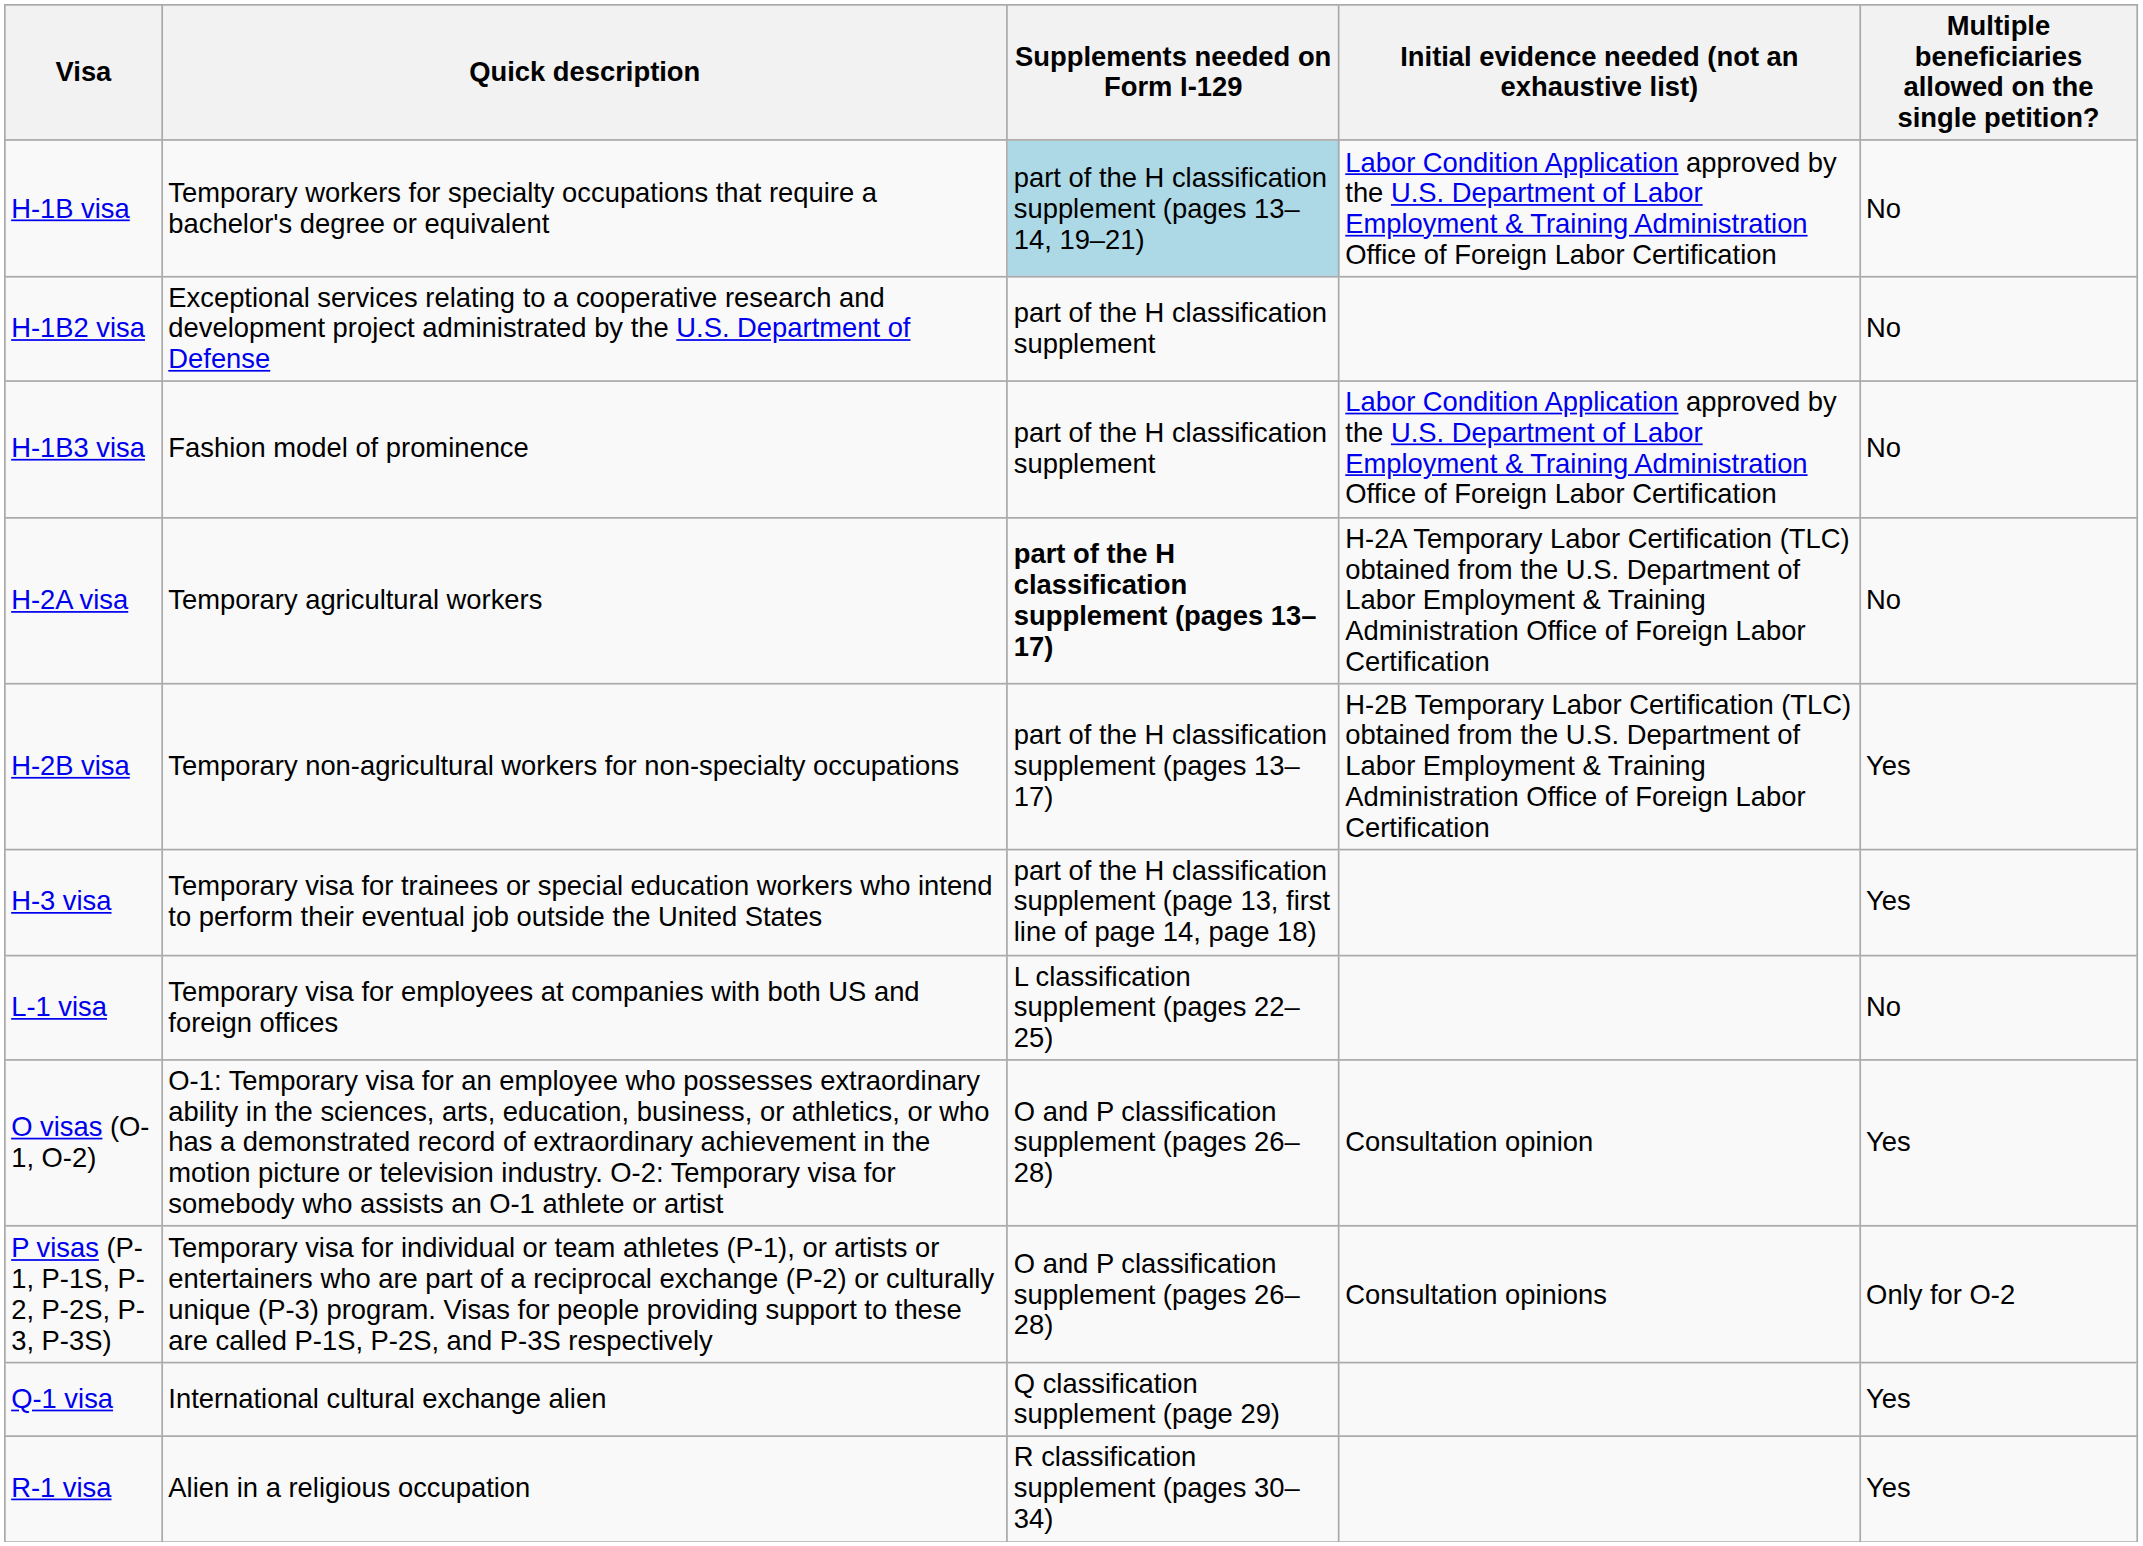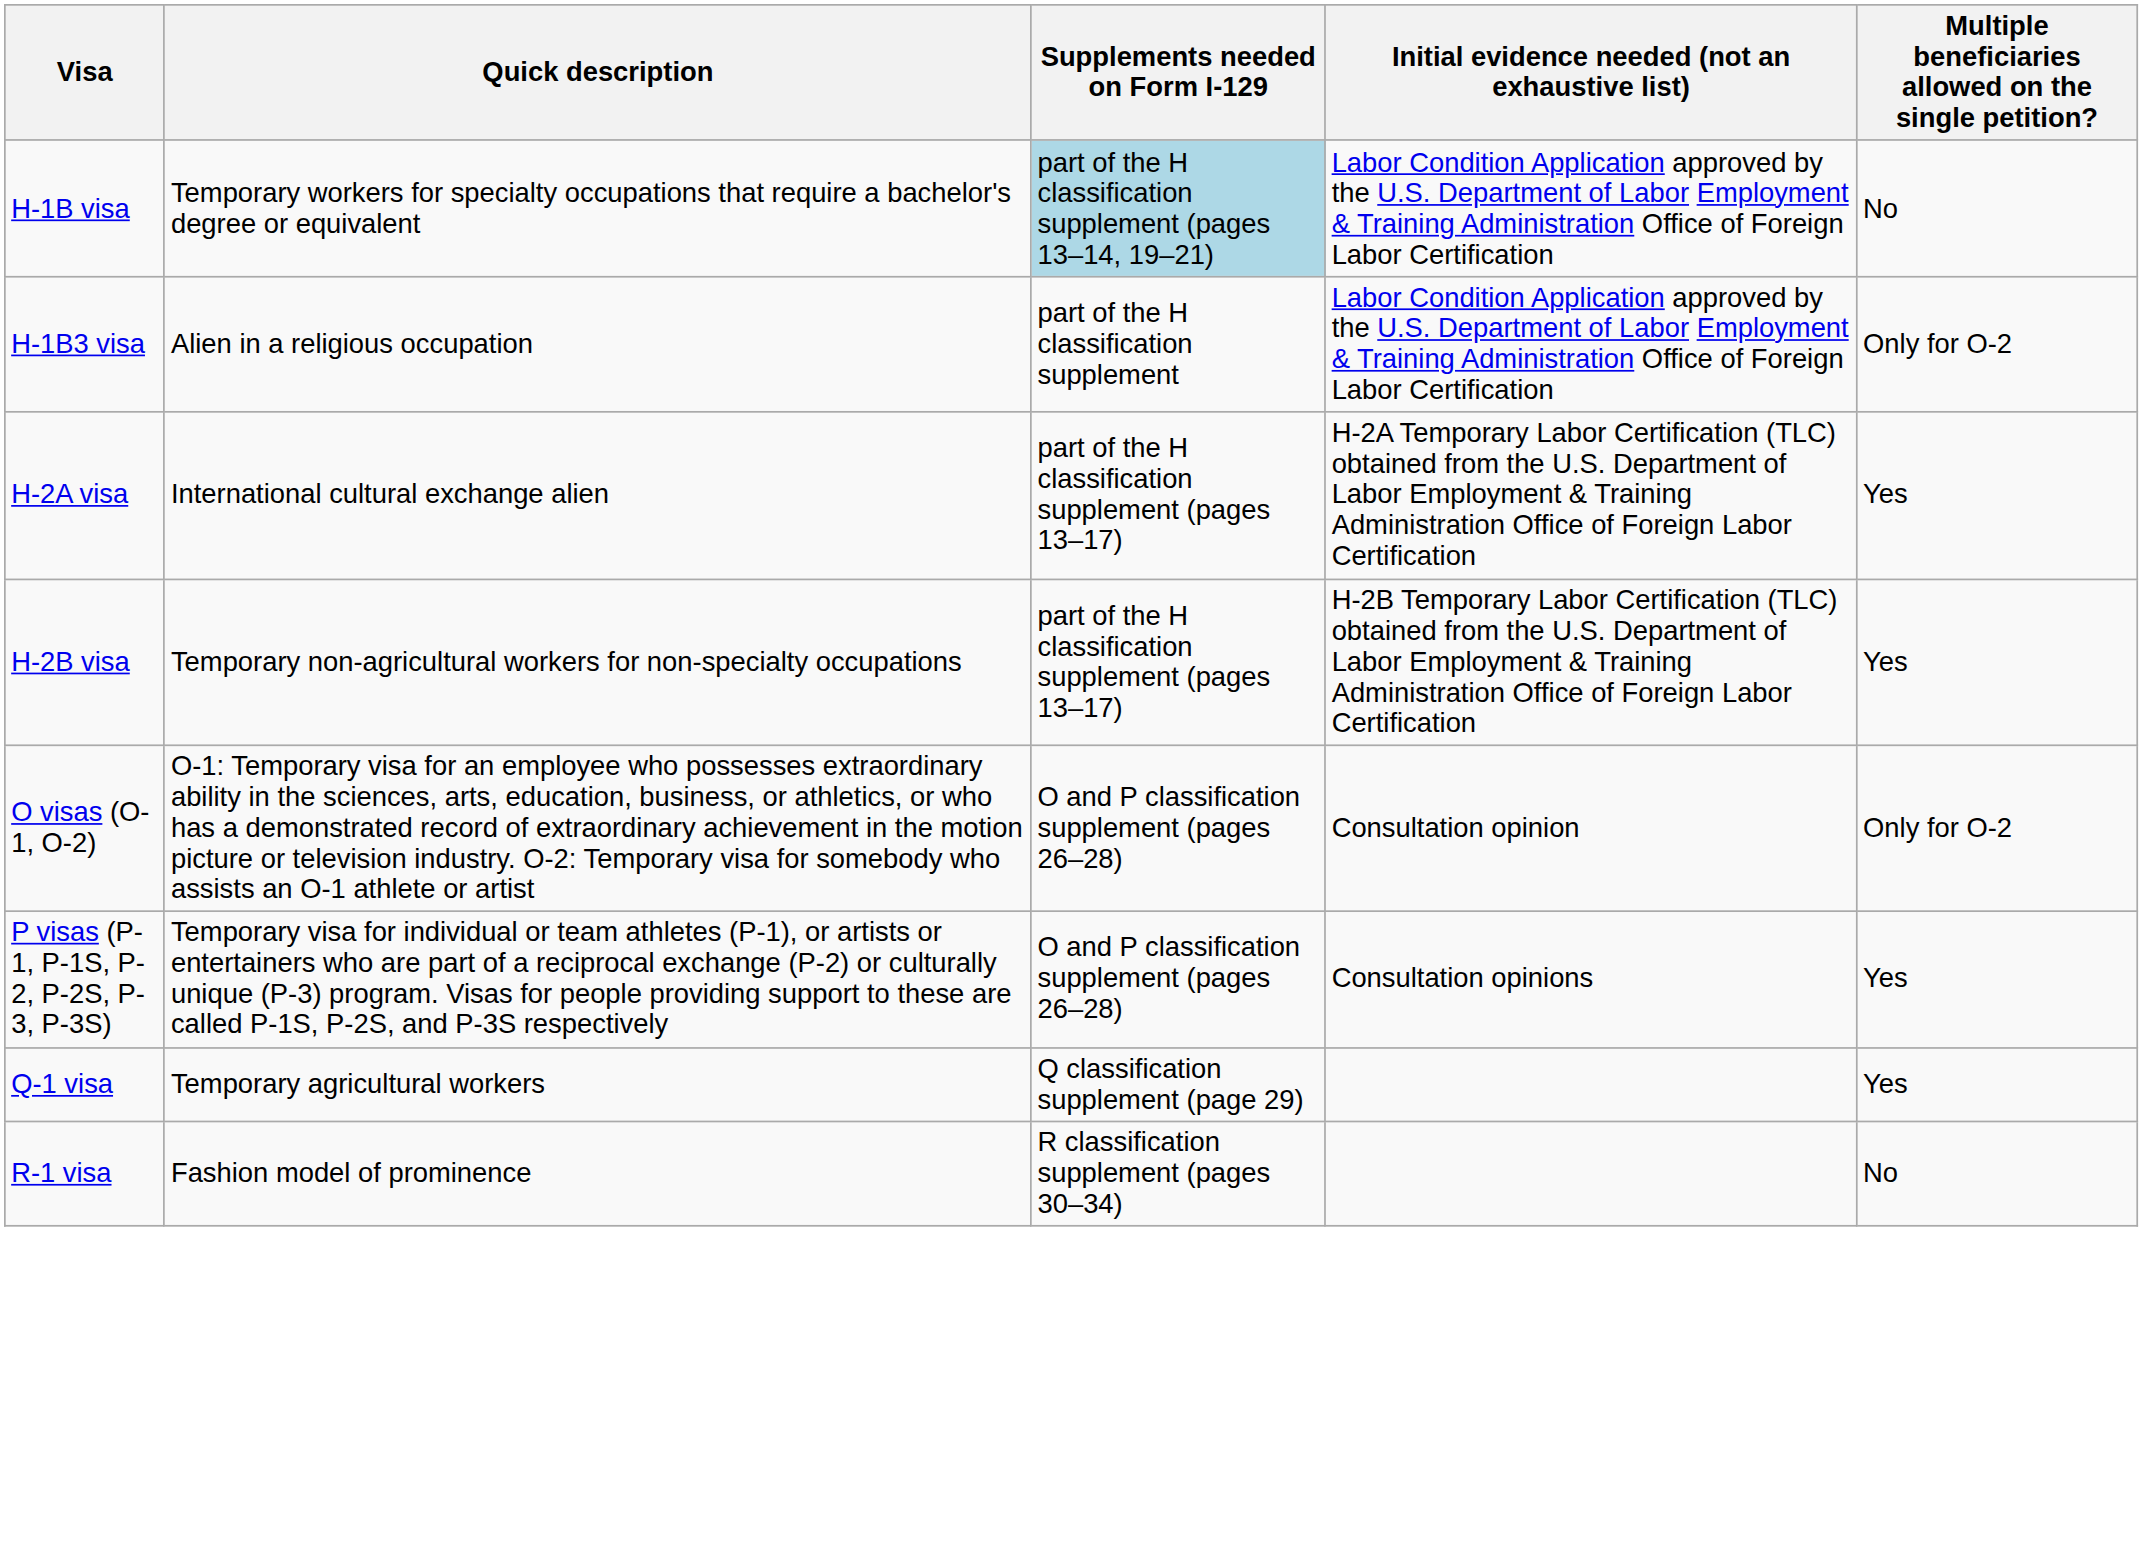 <table class="wikitable">
 <tr>
 <th>Visa</th>
 <th>Quick description</th>
 <th>Supplements needed on Form I-129</th>
 <th>Initial evidence needed (not an exhaustive list)</th>
 <th>Multiple beneficiaries allowed on the single petition?</th>
 </tr>
 <tr>
 <td><a href='#'>H-1B visa</a></td>
 <td>Temporary workers for specialty occupations that require a bachelor's degree or equivalent</td>
 <td style="background: lightblue;">part of the H classification supplement (pages 13–14, 19–21)</td>
 <td><a href='#'>Labor Condition Application</a> approved by the <a href='#'>U.S. Department of Labor</a> <a href='#'>Employment & Training Administration</a> Office of Foreign Labor Certification</td>
 <td>No</td>
 </tr>
 <tr>
-<td><a href='#'>H-1B2 visa</a></td>
-<td>Exceptional services relating to a cooperative research and development project administrated by the <a href='#'>U.S. Department of Defense</a></td>
-<td>part of the H classification supplement</td>
-<td></td>
-<td>No</td>
-</tr>
-<tr>
 <td><a href='#'>H-1B3 visa</a></td>
-<td>Fashion model of prominence</td>
+<td>Alien in a religious occupation</td>
 <td>part of the H classification supplement</td>
 <td><a href='#'>Labor Condition Application</a> approved by the <a href='#'>U.S. Department of Labor</a> <a href='#'>Employment & Training Administration</a> Office of Foreign Labor Certification</td>
-<td>No</td>
+<td>Only for O-2</td>
 </tr>
 <tr>
 <td><a href='#'>H-2A visa</a></td>
-<td>Temporary agricultural workers</td>
-<td><strong>part of the H classification supplement (pages 13–17)</strong></td>
+<td>International cultural exchange alien</td>
+<td>part of the H classification supplement (pages 13–17)</td>
 <td>H-2A Temporary Labor Certification (TLC) obtained from the U.S. Department of Labor Employment & Training Administration Office of Foreign Labor Certification</td>
-<td>No</td>
+<td>Yes</td>
 </tr>
 <tr>
 <td><a href='#'>H-2B visa</a></td>
 <td>Temporary non-agricultural workers for non-specialty occupations</td>
 <td>part of the H classification supplement (pages 13–17)</td>
 <td>H-2B Temporary Labor Certification (TLC) obtained from the U.S. Department of Labor Employment & Training Administration Office of Foreign Labor Certification</td>
 <td>Yes</td>
 </tr>
 <tr>
-<td><a href='#'>H-3 visa</a></td>
-<td>Temporary visa for trainees or special education workers who intend to perform their eventual job outside the United States</td>
-<td>part of the H classification supplement (page 13, first line of page 14, page 18)</td>
-<td></td>
-<td>Yes</td>
-</tr>
-<tr>
-<td><a href='#'>L-1 visa</a></td>
-<td>Temporary visa for employees at companies with both US and foreign offices</td>
-<td>L classification supplement (pages 22–25)</td>
-<td></td>
-<td>No</td>
-</tr>
-<tr>
 <td><a href='#'>O visas</a> (O-1, O-2)</td>
 <td>O-1: Temporary visa for an employee who possesses extraordinary ability in the sciences, arts, education, business, or athletics, or who has a demonstrated record of extraordinary achievement in the motion picture or television industry. O-2: Temporary visa for somebody who assists an O-1 athlete or artist</td>
 <td>O and P classification supplement (pages 26–28)</td>
 <td>Consultation opinion</td>
-<td>Yes</td>
+<td>Only for O-2</td>
 </tr>
 <tr>
 <td><a href='#'>P visas</a> (P-1, P-1S, P-2, P-2S, P-3, P-3S)</td>
 <td>Temporary visa for individual or team athletes (P-1), or artists or entertainers who are part of a reciprocal exchange (P-2) or culturally unique (P-3) program. Visas for people providing support to these are called P-1S, P-2S, and P-3S respectively</td>
 <td>O and P classification supplement (pages 26–28)</td>
 <td>Consultation opinions</td>
-<td>Only for O-2</td>
+<td>Yes</td>
 </tr>
 <tr>
 <td><a href='#'>Q-1 visa</a></td>
-<td>International cultural exchange alien</td>
+<td>Temporary agricultural workers</td>
 <td>Q classification supplement (page 29)</td>
 <td></td>
 <td>Yes</td>
 </tr>
 <tr>
 <td><a href='#'>R-1 visa</a></td>
-<td>Alien in a religious occupation</td>
+<td>Fashion model of prominence</td>
 <td>R classification supplement (pages 30–34)</td>
 <td></td>
-<td>Yes</td>
+<td>No</td>
 </tr>
 </table>
